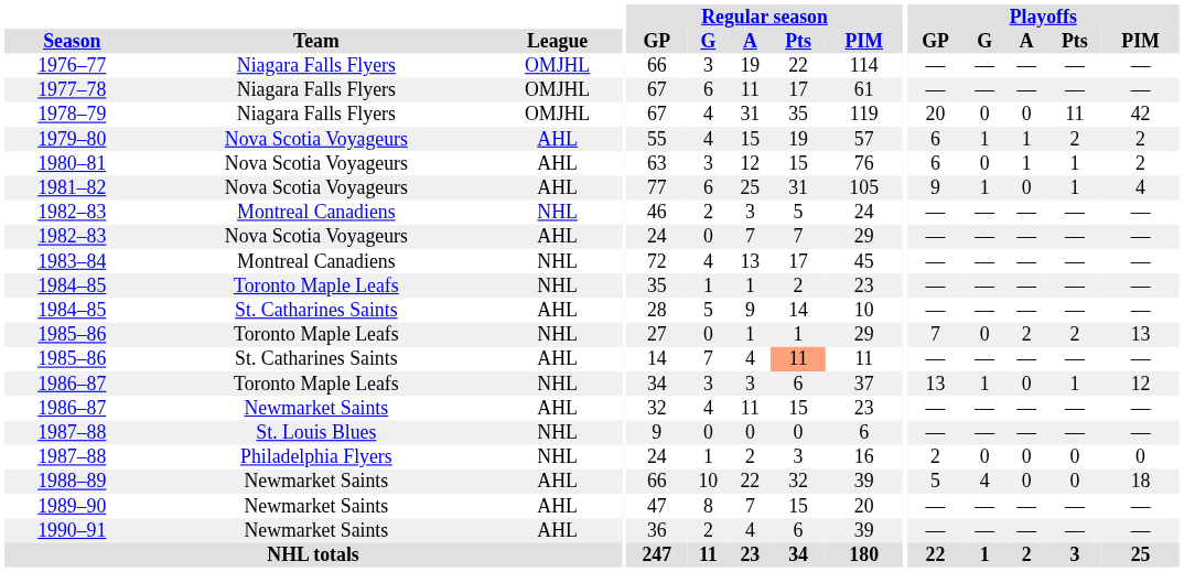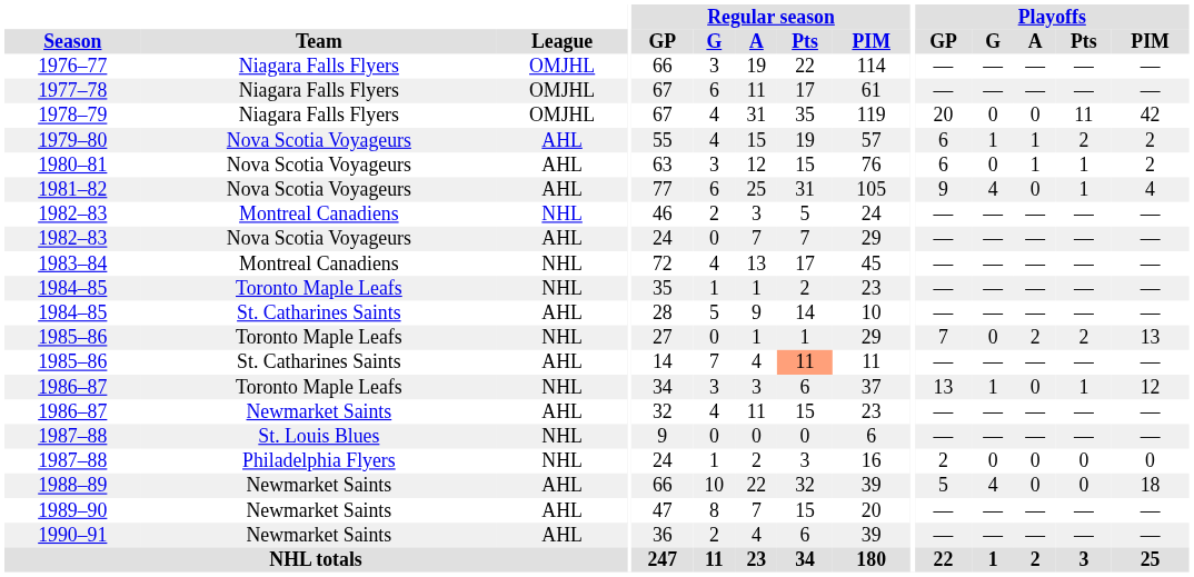 <table border="0" cellpadding="1" cellspacing="0" style="text-align:center; width:60em">
 <tr bgcolor="#e0e0e0">
 <th colspan="3" bgcolor="#ffffff"></th>
 <th rowspan="100" bgcolor="#ffffff"></th>
 <th colspan="5"><a href='#'>Regular season</a></th>
 <th rowspan="100" bgcolor="#ffffff"></th>
 <th colspan="5"><a href='#'>Playoffs</a></th>
 </tr>
 <tr bgcolor="#e0e0e0">
 <th><a href='#'>Season</a></th>
 <th>Team</th>
 <th>League</th>
 <th>GP</th>
 <th><a href='#'>G</a></th>
 <th><a href='#'>A</a></th>
 <th><a href='#'>Pts</a></th>
 <th><a href='#'>PIM</a></th>
 <th>GP</th>
 <th>G</th>
 <th>A</th>
 <th>Pts</th>
 <th>PIM</th>
 </tr>
 <tr>
 <td><a href='#'>1976–77</a></td>
 <td><a href='#'>Niagara Falls Flyers</a></td>
 <td><a href='#'>OMJHL</a></td>
 <td>66</td>
 <td>3</td>
 <td>19</td>
 <td>22</td>
 <td>114</td>
 <td>—</td>
 <td>—</td>
 <td>—</td>
 <td>—</td>
 <td>—</td>
 </tr>
 <tr bgcolor="#f0f0f0">
 <td><a href='#'>1977–78</a></td>
 <td>Niagara Falls Flyers</td>
 <td>OMJHL</td>
 <td>67</td>
 <td>6</td>
 <td>11</td>
 <td>17</td>
 <td>61</td>
 <td>—</td>
 <td>—</td>
 <td>—</td>
 <td>—</td>
 <td>—</td>
 </tr>
 <tr>
 <td><a href='#'>1978–79</a></td>
 <td>Niagara Falls Flyers</td>
 <td>OMJHL</td>
 <td>67</td>
 <td>4</td>
 <td>31</td>
 <td>35</td>
 <td>119</td>
 <td>20</td>
 <td>0</td>
 <td>0</td>
 <td>11</td>
 <td>42</td>
 </tr>
 <tr bgcolor="#f0f0f0">
 <td><a href='#'>1979–80</a></td>
 <td><a href='#'>Nova Scotia Voyageurs</a></td>
 <td><a href='#'>AHL</a></td>
 <td>55</td>
 <td>4</td>
 <td>15</td>
 <td>19</td>
 <td>57</td>
 <td>6</td>
 <td>1</td>
 <td>1</td>
 <td>2</td>
 <td>2</td>
 </tr>
 <tr>
 <td><a href='#'>1980–81</a></td>
 <td>Nova Scotia Voyageurs</td>
 <td>AHL</td>
 <td>63</td>
 <td>3</td>
 <td>12</td>
 <td>15</td>
 <td>76</td>
 <td>6</td>
 <td>0</td>
 <td>1</td>
 <td>1</td>
 <td>2</td>
 </tr>
 <tr bgcolor="#f0f0f0">
 <td><a href='#'>1981–82</a></td>
 <td>Nova Scotia Voyageurs</td>
 <td>AHL</td>
 <td>77</td>
 <td>6</td>
 <td>25</td>
 <td>31</td>
 <td>105</td>
 <td>9</td>
-<td>1</td>
+<td>4</td>
 <td>0</td>
 <td>1</td>
 <td>4</td>
 </tr>
 <tr>
 <td><a href='#'>1982–83</a></td>
 <td><a href='#'>Montreal Canadiens</a></td>
 <td><a href='#'>NHL</a></td>
 <td>46</td>
 <td>2</td>
 <td>3</td>
 <td>5</td>
 <td>24</td>
 <td>—</td>
 <td>—</td>
 <td>—</td>
 <td>—</td>
 <td>—</td>
 </tr>
 <tr bgcolor="#f0f0f0">
 <td><a href='#'>1982–83</a></td>
 <td>Nova Scotia Voyageurs</td>
 <td>AHL</td>
 <td>24</td>
 <td>0</td>
 <td>7</td>
 <td>7</td>
 <td>29</td>
 <td>—</td>
 <td>—</td>
 <td>—</td>
 <td>—</td>
 <td>—</td>
 </tr>
 <tr>
 <td><a href='#'>1983–84</a></td>
 <td>Montreal Canadiens</td>
 <td>NHL</td>
 <td>72</td>
 <td>4</td>
 <td>13</td>
 <td>17</td>
 <td>45</td>
 <td>—</td>
 <td>—</td>
 <td>—</td>
 <td>—</td>
 <td>—</td>
 </tr>
 <tr bgcolor="#f0f0f0">
 <td><a href='#'>1984–85</a></td>
 <td><a href='#'>Toronto Maple Leafs</a></td>
 <td>NHL</td>
 <td>35</td>
 <td>1</td>
 <td>1</td>
 <td>2</td>
 <td>23</td>
 <td>—</td>
 <td>—</td>
 <td>—</td>
 <td>—</td>
 <td>—</td>
 </tr>
 <tr>
 <td><a href='#'>1984–85</a></td>
 <td><a href='#'>St. Catharines Saints</a></td>
 <td>AHL</td>
 <td>28</td>
 <td>5</td>
 <td>9</td>
 <td>14</td>
 <td>10</td>
 <td>—</td>
 <td>—</td>
 <td>—</td>
 <td>—</td>
 <td>—</td>
 </tr>
 <tr bgcolor="#f0f0f0">
 <td><a href='#'>1985–86</a></td>
 <td>Toronto Maple Leafs</td>
 <td>NHL</td>
 <td>27</td>
 <td>0</td>
 <td>1</td>
 <td>1</td>
 <td>29</td>
 <td>7</td>
 <td>0</td>
 <td>2</td>
 <td>2</td>
 <td>13</td>
 </tr>
 <tr>
 <td><a href='#'>1985–86</a></td>
 <td>St. Catharines Saints</td>
 <td>AHL</td>
 <td>14</td>
 <td>7</td>
 <td>4</td>
 <td style="background: lightsalmon;">11</td>
 <td>11</td>
 <td>—</td>
 <td>—</td>
 <td>—</td>
 <td>—</td>
 <td>—</td>
 </tr>
 <tr bgcolor="#f0f0f0">
 <td><a href='#'>1986–87</a></td>
 <td>Toronto Maple Leafs</td>
 <td>NHL</td>
 <td>34</td>
 <td>3</td>
 <td>3</td>
 <td>6</td>
 <td>37</td>
 <td>13</td>
 <td>1</td>
 <td>0</td>
 <td>1</td>
 <td>12</td>
 </tr>
 <tr>
 <td><a href='#'>1986–87</a></td>
 <td><a href='#'>Newmarket Saints</a></td>
 <td>AHL</td>
 <td>32</td>
 <td>4</td>
 <td>11</td>
 <td>15</td>
 <td>23</td>
 <td>—</td>
 <td>—</td>
 <td>—</td>
 <td>—</td>
 <td>—</td>
 </tr>
 <tr bgcolor="#f0f0f0">
 <td><a href='#'>1987–88</a></td>
 <td><a href='#'>St. Louis Blues</a></td>
 <td>NHL</td>
 <td>9</td>
 <td>0</td>
 <td>0</td>
 <td>0</td>
 <td>6</td>
 <td>—</td>
 <td>—</td>
 <td>—</td>
 <td>—</td>
 <td>—</td>
 </tr>
 <tr>
 <td><a href='#'>1987–88</a></td>
 <td><a href='#'>Philadelphia Flyers</a></td>
 <td>NHL</td>
 <td>24</td>
 <td>1</td>
 <td>2</td>
 <td>3</td>
 <td>16</td>
 <td>2</td>
 <td>0</td>
 <td>0</td>
 <td>0</td>
 <td>0</td>
 </tr>
 <tr bgcolor="#f0f0f0">
 <td><a href='#'>1988–89</a></td>
 <td>Newmarket Saints</td>
 <td>AHL</td>
 <td>66</td>
 <td>10</td>
 <td>22</td>
 <td>32</td>
 <td>39</td>
 <td>5</td>
 <td>4</td>
 <td>0</td>
 <td>0</td>
 <td>18</td>
 </tr>
 <tr>
 <td><a href='#'>1989–90</a></td>
 <td>Newmarket Saints</td>
 <td>AHL</td>
 <td>47</td>
 <td>8</td>
 <td>7</td>
 <td>15</td>
 <td>20</td>
 <td>—</td>
 <td>—</td>
 <td>—</td>
 <td>—</td>
 <td>—</td>
 </tr>
 <tr bgcolor="#f0f0f0">
 <td><a href='#'>1990–91</a></td>
 <td>Newmarket Saints</td>
 <td>AHL</td>
 <td>36</td>
 <td>2</td>
 <td>4</td>
 <td>6</td>
 <td>39</td>
 <td>—</td>
 <td>—</td>
 <td>—</td>
 <td>—</td>
 <td>—</td>
 </tr>
 <tr bgcolor="#e0e0e0">
 <th colspan="3">NHL totals</th>
 <th>247</th>
 <th>11</th>
 <th>23</th>
 <th>34</th>
 <th>180</th>
 <th>22</th>
 <th>1</th>
 <th>2</th>
 <th>3</th>
 <th>25</th>
 </tr>
 </table>
